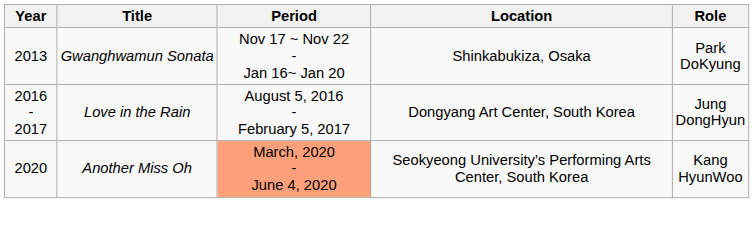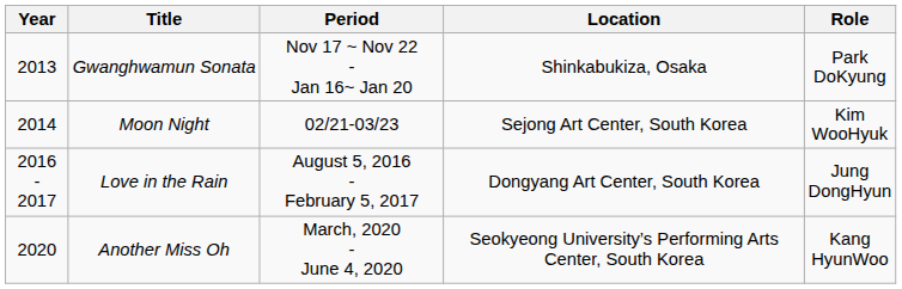 <table class="wikitable">
 <tr>
 <th width="50px">Year</th>
 <th>Title</th>
 <th style="width:10em;">Period</th>
 <th style="width:20em;">Location</th>
 <th width="60px">Role</th>
 </tr>
 <tr>
 <td align="center">2013</td>
 <td align="center"><em>Gwanghwamun Sonata</em></td>
 <td align="center">Nov 17 ~ Nov 22<br>-<br>Jan 16~ Jan 20</td>
 <td align="center">Shinkabukiza, Osaka</td>
 <td align="center">Park DoKyung</td>
 </tr>
 <tr>
+<td align="center">2014</td>
+<td align="center"><em>Moon Night</em></td>
+<td align="center">02/21-03/23</td>
+<td align="center">Sejong Art Center, South Korea</td>
+<td align="center">Kim WooHyuk</td>
+</tr>
+<tr>
 <td align="center">2016<br>-<br>2017</td>
 <td align="center"><em>Love in the Rain</em></td>
 <td align="center">August 5, 2016<br>-<br>February 5, 2017</td>
 <td align="center">Dongyang Art Center, South Korea</td>
 <td align="center" rowspan="1">Jung DongHyun</td>
 </tr>
 <tr>
 <td align="center">2020</td>
 <td align="center"><em>Another Miss Oh</em></td>
-<td align="center" style="background: lightsalmon;">March, 2020<br>-<br>June 4, 2020</td>
+<td align="center">March, 2020<br>-<br>June 4, 2020</td>
 <td align="center">Seokyeong University’s Performing Arts Center, South Korea</td>
 <td align="center">Kang HyunWoo</td>
 </tr>
 </table>
